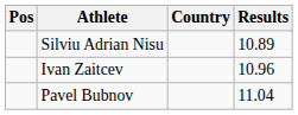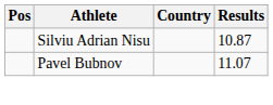 <table class="wikitable">
 <tr>
 <th>Pos</th>
 <th>Athlete</th>
 <th>Country</th>
 <th>Results</th>
 </tr>
 <tr>
 <td align="center"></td>
 <td>Silviu Adrian Nisu</td>
 <td></td>
-<td>10.89</td>
-</tr>
-<tr>
-<td align="center"></td>
-<td>Ivan Zaitcev</td>
-<td></td>
-<td>10.96</td>
+<td>10.87</td>
 </tr>
 <tr>
 <td align="center"></td>
 <td>Pavel Bubnov</td>
 <td></td>
-<td>11.04</td>
+<td>11.07</td>
 </tr>
 </table>
